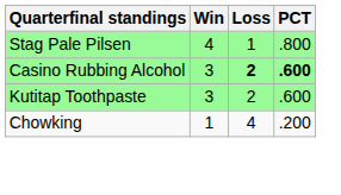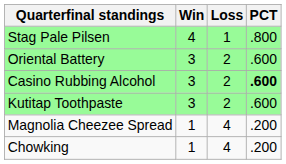 <table class="wikitable">
 <tr>
 <th>Quarterfinal standings</th>
 <th>Win</th>
 <th>Loss</th>
 <th>PCT</th>
 </tr>
 <tr align="center" bgcolor=#98fb98>
 <td align="left">Stag Pale Pilsen</td>
 <td>4</td>
 <td>1</td>
 <td>.800</td>
 </tr>
 <tr align="center" bgcolor=#98fb98>
+<td align="left">Oriental Battery</td>
+<td>3</td>
+<td>2</td>
+<td>.600</td>
+</tr>
+<tr align="center" bgcolor=#98fb98>
 <td align="left">Casino Rubbing Alcohol</td>
 <td>3</td>
-<td><strong>2</strong></td>
+<td>2</td>
 <td><strong>.600</strong></td>
 </tr>
 <tr align="center" bgcolor=#98fb98>
 <td align="left">Kutitap Toothpaste</td>
 <td>3</td>
 <td>2</td>
 <td>.600</td>
 </tr>
 <tr align="center" bgcolor=>
+<td align="left">Magnolia Cheezee Spread</td>
+<td>1</td>
+<td>4</td>
+<td>.200</td>
+</tr>
+<tr align="center" bgcolor=>
 <td align="left">Chowking</td>
 <td>1</td>
 <td>4</td>
 <td>.200</td>
 </tr>
 </table>
